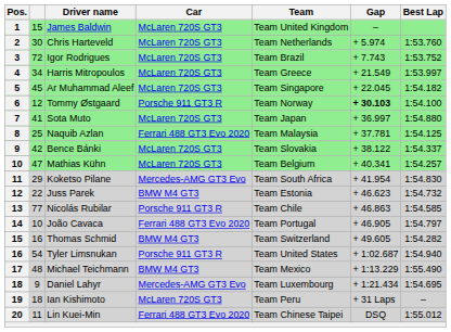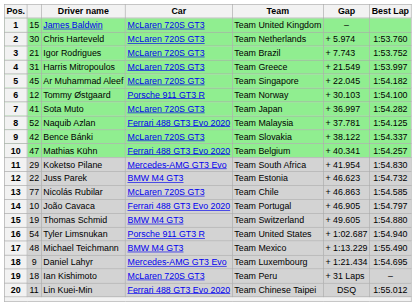 <table class="wikitable" style="font-size: 85%;">
 <tr>
 <th scope="col">Pos.</th>
 <th scope="col"></th>
 <th scope="col">Driver name</th>
 <th scope="col">Car</th>
 <th scope="col">Team</th>
 <th scope="col">Gap</th>
 <th scope="col">Best Lap</th>
 </tr>
 <tr style="background:lightgreen;">
 <th>1</th>
 <td align="middle">15</td>
 <td><a href='#'>James Baldwin</a></td>
 <td><a href='#'>McLaren 720S GT3</a></td>
 <td> Team United Kingdom</td>
 <td align="middle">–</td>
 <td align="middle"></td>
 </tr>
 <tr style="background:lightgreen;">
 <th>2</th>
 <td align="middle">30</td>
 <td>Chris Harteveld</td>
 <td><a href='#'>McLaren 720S GT3</a></td>
 <td> Team Netherlands</td>
 <td>+ 5.974</td>
 <td align="middle">1:53.760</td>
 </tr>
 <tr style="background:lightgreen;">
 <th>3</th>
-<td align="middle">72</td>
+<td align="middle">21</td>
 <td>Igor Rodrigues</td>
 <td><a href='#'>McLaren 720S GT3</a></td>
 <td> Team Brazil</td>
 <td>+ 7.743 </td>
 <td align="middle">1:53.752</td>
 </tr>
 <tr style="background:lightgreen;">
 <th>4</th>
-<td align="middle">34</td>
+<td align="middle">31</td>
 <td>Harris Mitropoulos</td>
 <td><a href='#'>McLaren 720S GT3</a></td>
 <td> Team Greece</td>
 <td>+ 21.549</td>
 <td align="middle">1:53.997</td>
 </tr>
 <tr style="background:lightgreen;">
 <th>5</th>
 <td align="middle">45</td>
 <td>Ar Muhammad Aleef</td>
 <td><a href='#'>McLaren 720S GT3</a></td>
 <td> Team Singapore</td>
 <td>+ 22.045</td>
 <td align="middle">1:54.182</td>
 </tr>
 <tr style="background:lightgreen;">
 <th>6</th>
 <td align="middle">12</td>
 <td>Tommy Østgaard</td>
 <td><a href='#'>Porsche 911 GT3 R</a></td>
 <td> Team Norway</td>
-<td><strong>+ 30.103</strong></td>
+<td>+ 30.103</td>
 <td align="middle">1:54.100</td>
 </tr>
 <tr style="background:lightgreen;">
 <th>7</th>
 <td align="middle">41</td>
 <td>Sota Muto</td>
 <td><a href='#'>McLaren 720S GT3</a></td>
 <td> Team Japan</td>
 <td>+ 36.997</td>
-<td align="middle">1:54.880</td>
+<td align="middle">1:54.282</td>
 </tr>
 <tr style="background:lightgreen;">
 <th>8</th>
-<td align="middle">25</td>
+<td align="middle">52</td>
 <td>Naquib Azlan</td>
 <td><a href='#'>Ferrari 488 GT3 Evo 2020</a></td>
 <td> Team Malaysia</td>
 <td>+ 37.781 </td>
 <td align="middle">1:54.125</td>
 </tr>
 <tr style="background:lightgreen;">
 <th>9</th>
 <td align="middle">42</td>
 <td>Bence Bánki</td>
 <td><a href='#'>McLaren 720S GT3</a></td>
 <td> Team Slovakia</td>
 <td>+ 38.122</td>
 <td align="middle">1:54.337</td>
 </tr>
 <tr style="background:lightgreen;">
 <th>10</th>
 <td align="middle">47</td>
 <td>Mathias Kühn</td>
-<td><a href='#'>McLaren 720S GT3</a></td>
+<td><a href='#'>Ferrari 488 GT3 Evo 2020</a></td>
 <td> Team Belgium</td>
 <td>+ 40.341</td>
 <td align="middle">1:54.257</td>
 </tr>
 <tr style="background:lightgray;">
 <th>11</th>
 <td align="middle">29</td>
 <td>Koketso Pilane</td>
 <td><a href='#'>Mercedes-AMG GT3 Evo</a></td>
 <td> Team South Africa</td>
 <td>+ 41.954</td>
 <td align="middle">1:54.830</td>
 </tr>
 <tr style="background:lightgray;">
 <th>12</th>
 <td align="middle">22</td>
 <td>Juss Parek</td>
 <td><a href='#'>BMW M4 GT3</a></td>
 <td> Team Estonia</td>
 <td>+ 46.623 </td>
 <td align="middle">1:54.732</td>
 </tr>
 <tr style="background:lightgray;">
 <th>13</th>
 <td align="middle">77</td>
 <td>Nicolás Rubilar</td>
-<td><a href='#'>Porsche 911 GT3 R</a></td>
+<td><a href='#'>McLaren 720S GT3</a></td>
 <td> Team Chile</td>
 <td>+ 46.863</td>
 <td align="middle">1:54.585</td>
 </tr>
 <tr style="background:lightgray;">
 <th>14</th>
 <td align="middle">10</td>
 <td>João Cavaca</td>
 <td><a href='#'>Ferrari 488 GT3 Evo 2020</a></td>
 <td> Team Portugal</td>
 <td>+ 46.905</td>
 <td align="middle">1:54.797</td>
 </tr>
 <tr style="background:lightgray;">
 <th>15</th>
-<td align="middle">16</td>
+<td align="middle">19</td>
 <td>Thomas Schmid</td>
 <td><a href='#'>BMW M4 GT3</a></td>
 <td> Team Switzerland</td>
 <td>+ 49.605</td>
-<td align="middle">1:54.282</td>
+<td align="middle">1:54.880</td>
 </tr>
 <tr style="background:lightgray;">
 <th>16</th>
 <td align="middle">54</td>
 <td>Tyler Limsnukan</td>
 <td><a href='#'>Porsche 911 GT3 R</a></td>
 <td> Team United States</td>
 <td>+ 1:02.687</td>
 <td align="middle">1:54.940</td>
 </tr>
 <tr style="background:lightgray;">
 <th>17</th>
 <td align="middle">48</td>
 <td>Michael Teichmann</td>
 <td><a href='#'>BMW M4 GT3</a></td>
 <td> Team Mexico</td>
 <td>+ 1:13.229</td>
 <td align="middle">1:55.490</td>
 </tr>
 <tr style="background:lightgray;">
 <th>18</th>
 <td align="middle">9</td>
 <td>Daniel Lahyr</td>
 <td><a href='#'>Mercedes-AMG GT3 Evo</a></td>
 <td> Team Luxembourg</td>
 <td>+ 1:21.434</td>
 <td align="middle">1:54.695</td>
 </tr>
 <tr style="background:lightgray;">
 <th>19</th>
 <td align="middle">18</td>
 <td>Ian Kishimoto</td>
 <td><a href='#'>McLaren 720S GT3</a></td>
 <td> Team Peru</td>
 <td>+ 31 Laps</td>
 <td align="middle">–</td>
 </tr>
 <tr style="background:lightgray;">
 <th>20</th>
 <td align="middle">11</td>
 <td>Lin Kuei-Min</td>
 <td><a href='#'>Ferrari 488 GT3 Evo 2020</a></td>
 <td> Team Chinese Taipei</td>
 <td align="middle">DSQ </td>
 <td align="middle">1:55.012</td>
 </tr>
 <tr>
 <th colspan=9></th>
 </tr>
 </table>
